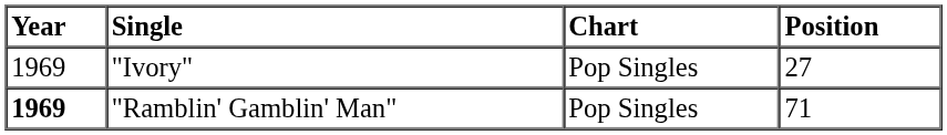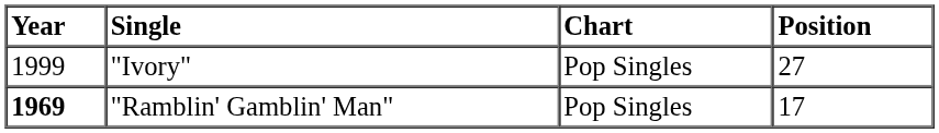 <table border=1 cellspacing=0 cellpadding=2 width="550px">
 <tr>
 <th align="left">Year</th>
 <th align="left">Single</th>
 <th align="left">Chart</th>
 <th align="left">Position</th>
 </tr>
 <tr>
-<td align="left">1969</td>
+<td align="left">1999</td>
 <td align="left">"Ivory"</td>
 <td align="left">Pop Singles</td>
 <td align="left">27</td>
 </tr>
 <tr>
 <td align="left"><strong>1969</strong></td>
 <td align="left">"Ramblin' Gamblin' Man"</td>
 <td align="left">Pop Singles</td>
-<td align="left">71</td>
+<td align="left">17</td>
 </tr>
 <tr>
 </tr>
 </table>
